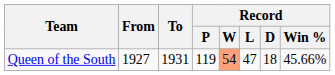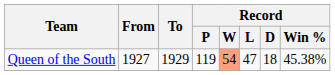 <table class="wikitable">
 <tr>
 <th rowspan="2">Team</th>
 <th rowspan="2">From</th>
 <th rowspan="2">To</th>
 <th colspan="5">Record</th>
 </tr>
 <tr>
 <th>P</th>
 <th>W</th>
 <th>L</th>
 <th>D</th>
 <th>Win %</th>
 </tr>
 <tr>
 <td><a href='#'>Queen of the South</a></td>
 <td>1927</td>
-<td>1931</td>
+<td>1929</td>
 <td>119</td>
 <td style="background: lightsalmon;">54</td>
 <td>47</td>
 <td>18</td>
-<td>45.66%</td>
+<td>45.38%</td>
 </tr>
 </table>
